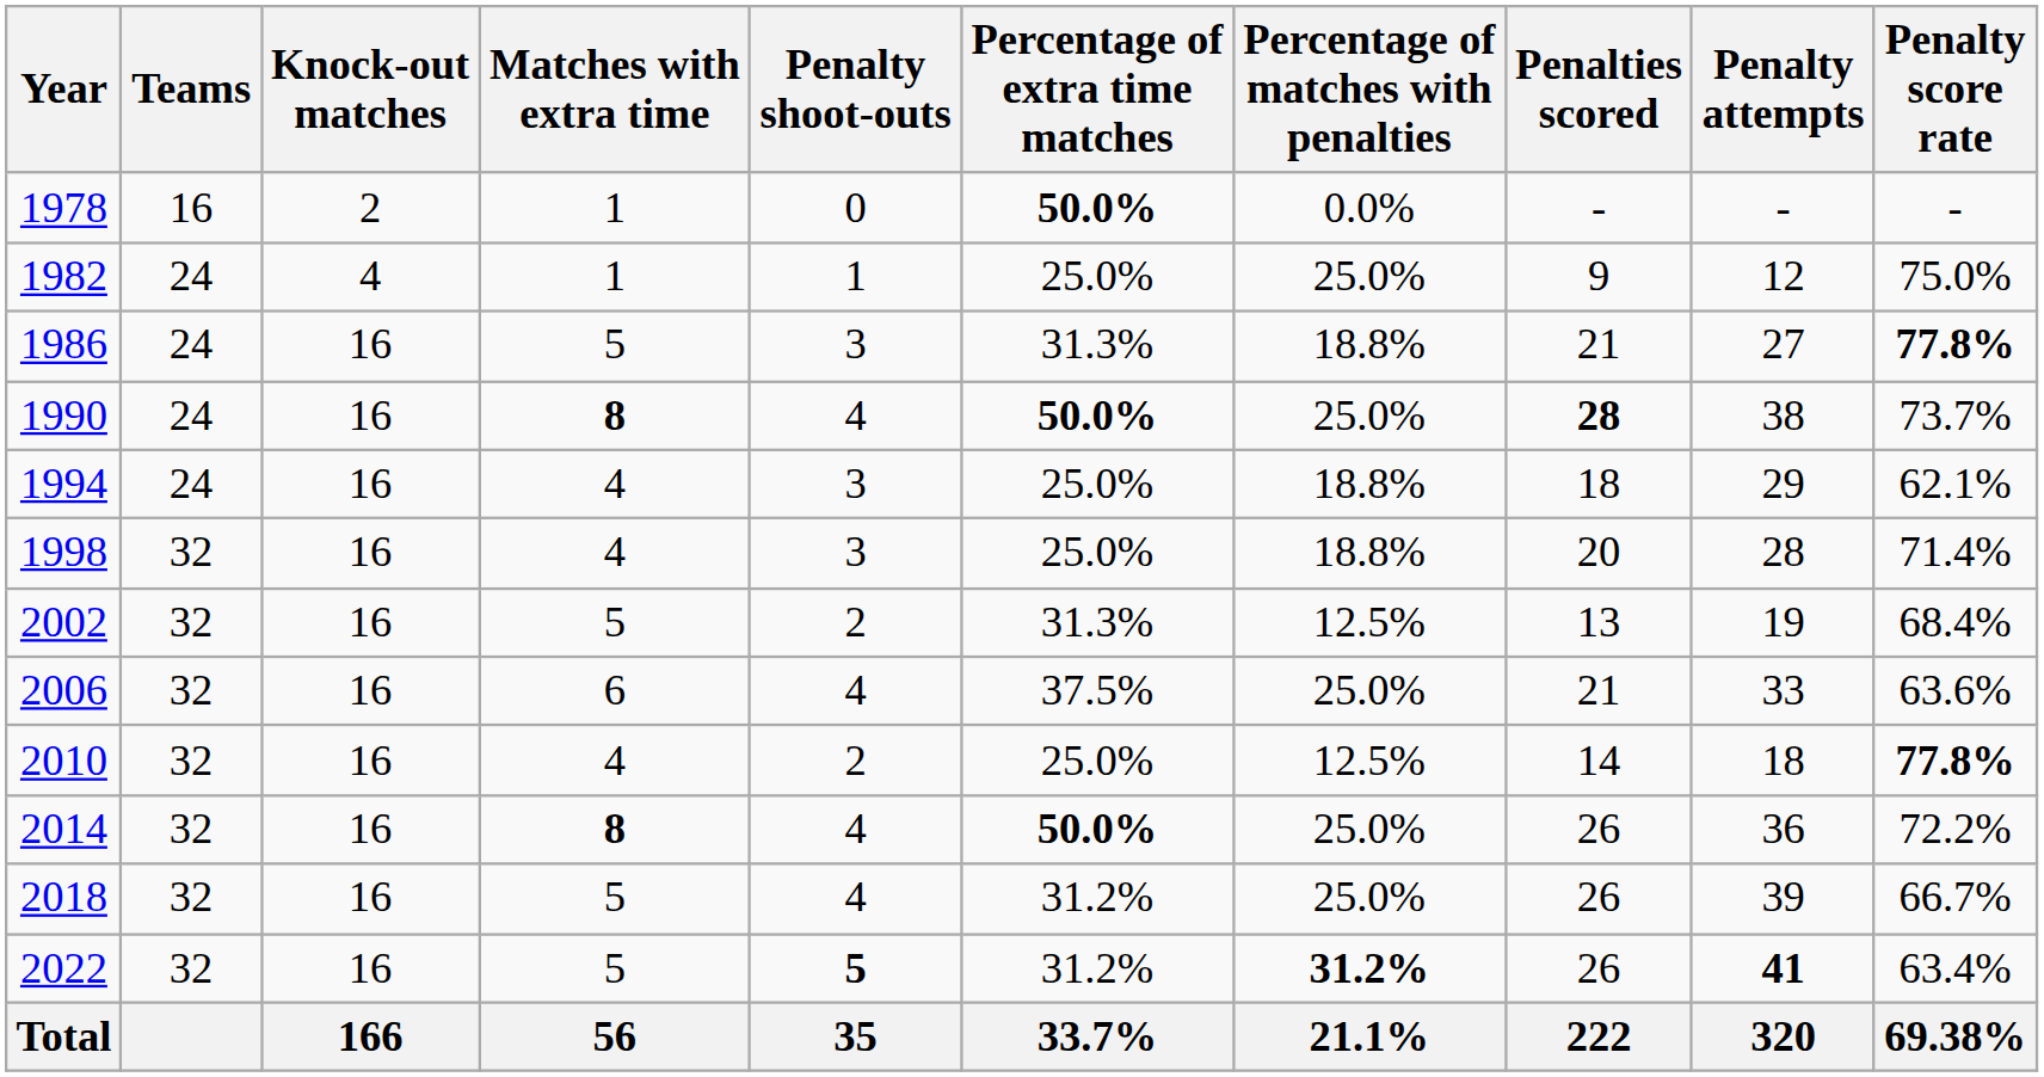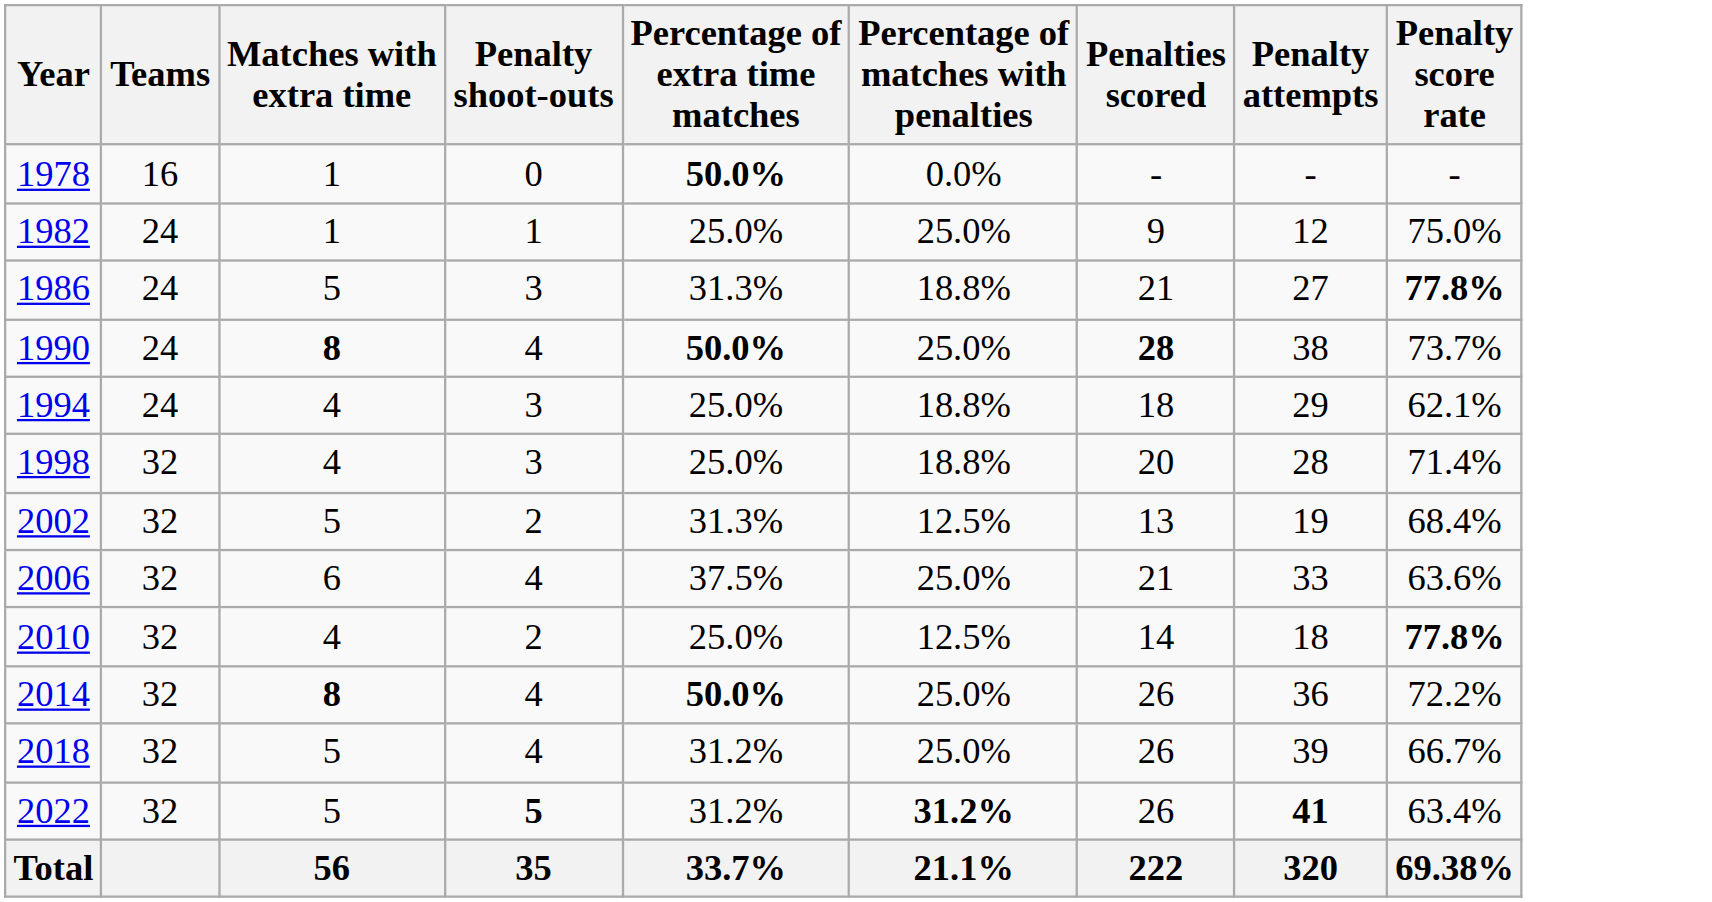 <table class="wikitable sortable" style="text-align:center;">
 <tr>
 <th>Year</th>
 <th>Teams</th>
-<th>Knock-out<br>matches</th>
 <th>Matches with<br> extra time</th>
 <th>Penalty<br>shoot-outs</th>
 <th>Percentage of<br>extra time<br>matches</th>
 <th>Percentage of<br>matches with<br> penalties<br></th>
 <th>Penalties<br>scored</th>
 <th>Penalty<br>attempts</th>
 <th>Penalty<br> score<br> rate</th>
 </tr>
 <tr>
 <td><a href='#'>1978</a></td>
 <td>16</td>
-<td>2</td>
 <td>1</td>
 <td>0</td>
 <td><strong>50.0%</strong></td>
 <td>0.0%</td>
 <td>-</td>
 <td>-</td>
 <td>-</td>
 </tr>
 <tr>
 <td><a href='#'>1982</a></td>
 <td>24</td>
-<td>4</td>
 <td>1</td>
 <td>1</td>
 <td>25.0%</td>
 <td>25.0%</td>
 <td>9</td>
 <td>12</td>
 <td>75.0%</td>
 </tr>
 <tr>
 <td><a href='#'>1986</a></td>
 <td>24</td>
-<td>16</td>
 <td>5</td>
 <td>3</td>
 <td>31.3%</td>
 <td>18.8%</td>
 <td>21</td>
 <td>27</td>
 <td><strong>77.8%</strong></td>
 </tr>
 <tr>
 <td><a href='#'>1990</a></td>
 <td>24</td>
-<td>16</td>
 <td><strong>8</strong></td>
 <td>4</td>
 <td><strong>50.0%</strong></td>
 <td>25.0%</td>
 <td><strong>28</strong></td>
 <td>38</td>
 <td>73.7%</td>
 </tr>
 <tr>
 <td><a href='#'>1994</a></td>
 <td>24</td>
-<td>16</td>
 <td>4</td>
 <td>3</td>
 <td>25.0%</td>
 <td>18.8%</td>
 <td>18</td>
 <td>29</td>
 <td>62.1%</td>
 </tr>
 <tr>
 <td><a href='#'>1998</a></td>
 <td>32</td>
-<td>16</td>
 <td>4</td>
 <td>3</td>
 <td>25.0%</td>
 <td>18.8%</td>
 <td>20</td>
 <td>28</td>
 <td>71.4%</td>
 </tr>
 <tr>
 <td><a href='#'>2002</a></td>
 <td>32</td>
-<td>16</td>
 <td>5</td>
 <td>2</td>
 <td>31.3%</td>
 <td>12.5%</td>
 <td>13</td>
 <td>19</td>
 <td>68.4%</td>
 </tr>
 <tr>
 <td><a href='#'>2006</a></td>
 <td>32</td>
-<td>16</td>
 <td>6</td>
 <td>4</td>
 <td>37.5%</td>
 <td>25.0%</td>
 <td>21</td>
 <td>33</td>
 <td>63.6%</td>
 </tr>
 <tr>
 <td><a href='#'>2010</a></td>
 <td>32</td>
-<td>16</td>
 <td>4</td>
 <td>2</td>
 <td>25.0%</td>
 <td>12.5%</td>
 <td>14</td>
 <td>18</td>
 <td><strong>77.8%</strong></td>
 </tr>
 <tr>
 <td><a href='#'>2014</a></td>
 <td>32</td>
-<td>16</td>
 <td><strong>8</strong></td>
 <td>4</td>
 <td><strong>50.0%</strong></td>
 <td>25.0%</td>
 <td>26</td>
 <td>36</td>
 <td>72.2%</td>
 </tr>
 <tr>
 <td><a href='#'>2018</a></td>
 <td>32</td>
-<td>16</td>
 <td>5</td>
 <td>4</td>
 <td>31.2%</td>
 <td>25.0%</td>
 <td>26</td>
 <td>39</td>
 <td>66.7%</td>
 </tr>
 <tr>
 <td><a href='#'>2022</a></td>
 <td>32</td>
-<td>16</td>
 <td>5</td>
 <td><strong>5</strong></td>
 <td>31.2%</td>
 <td><strong>31.2%</strong></td>
 <td>26</td>
 <td><strong>41</strong></td>
 <td>63.4%</td>
 </tr>
 <tr>
 <th><strong>Total</strong></th>
 <th></th>
-<th><strong>166</strong></th>
 <th><strong>56</strong></th>
 <th><strong>35</strong></th>
 <th><strong>33.7%</strong></th>
 <th><strong>21.1%</strong></th>
 <th>222</th>
 <th>320</th>
 <th>69.38%</th>
 </tr>
 </table>
